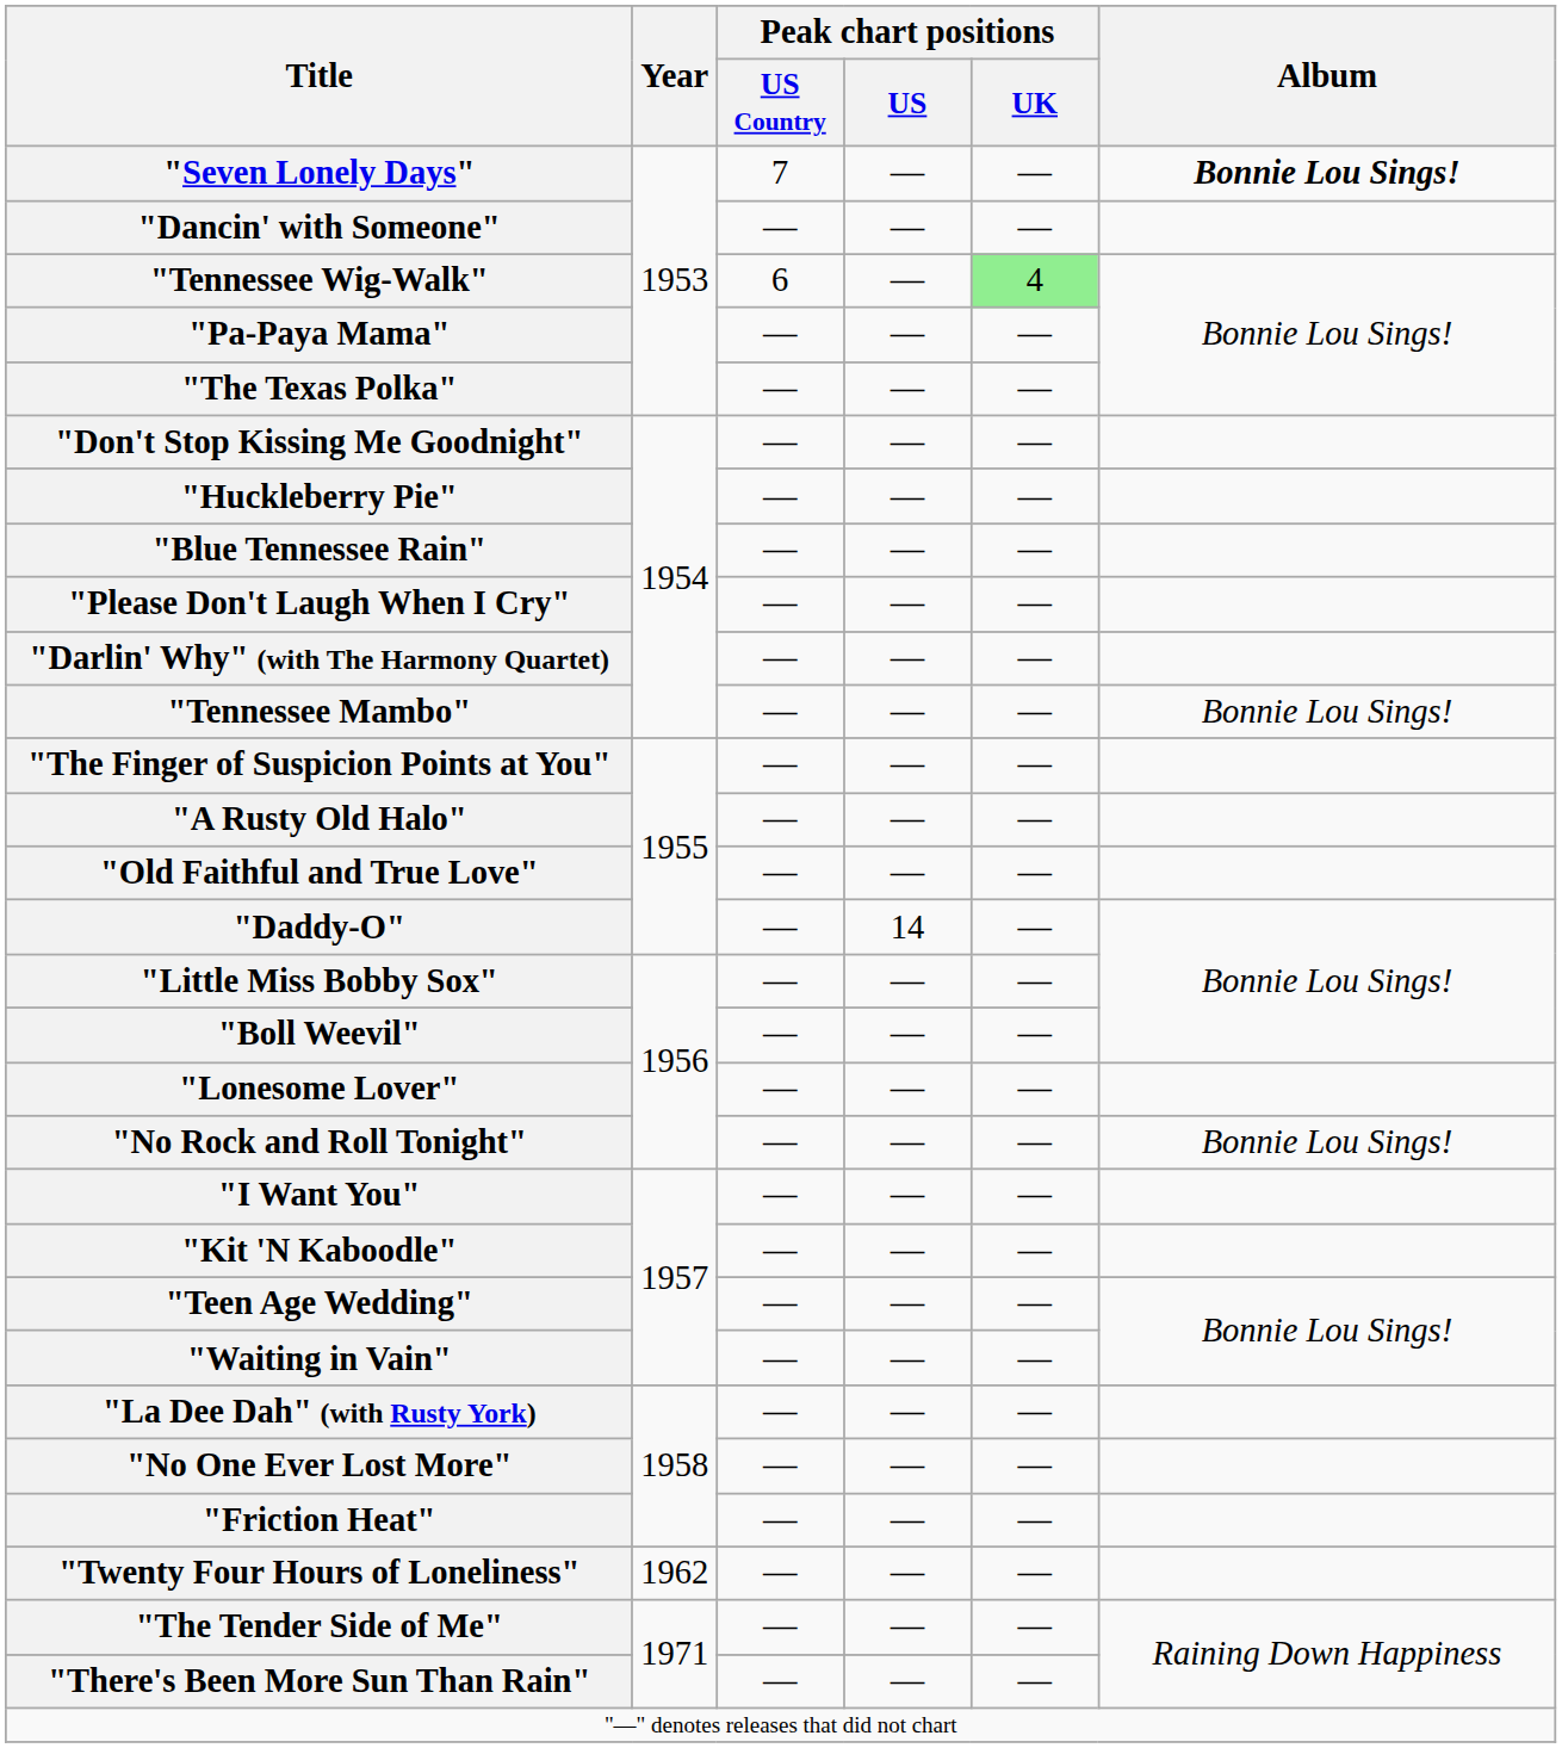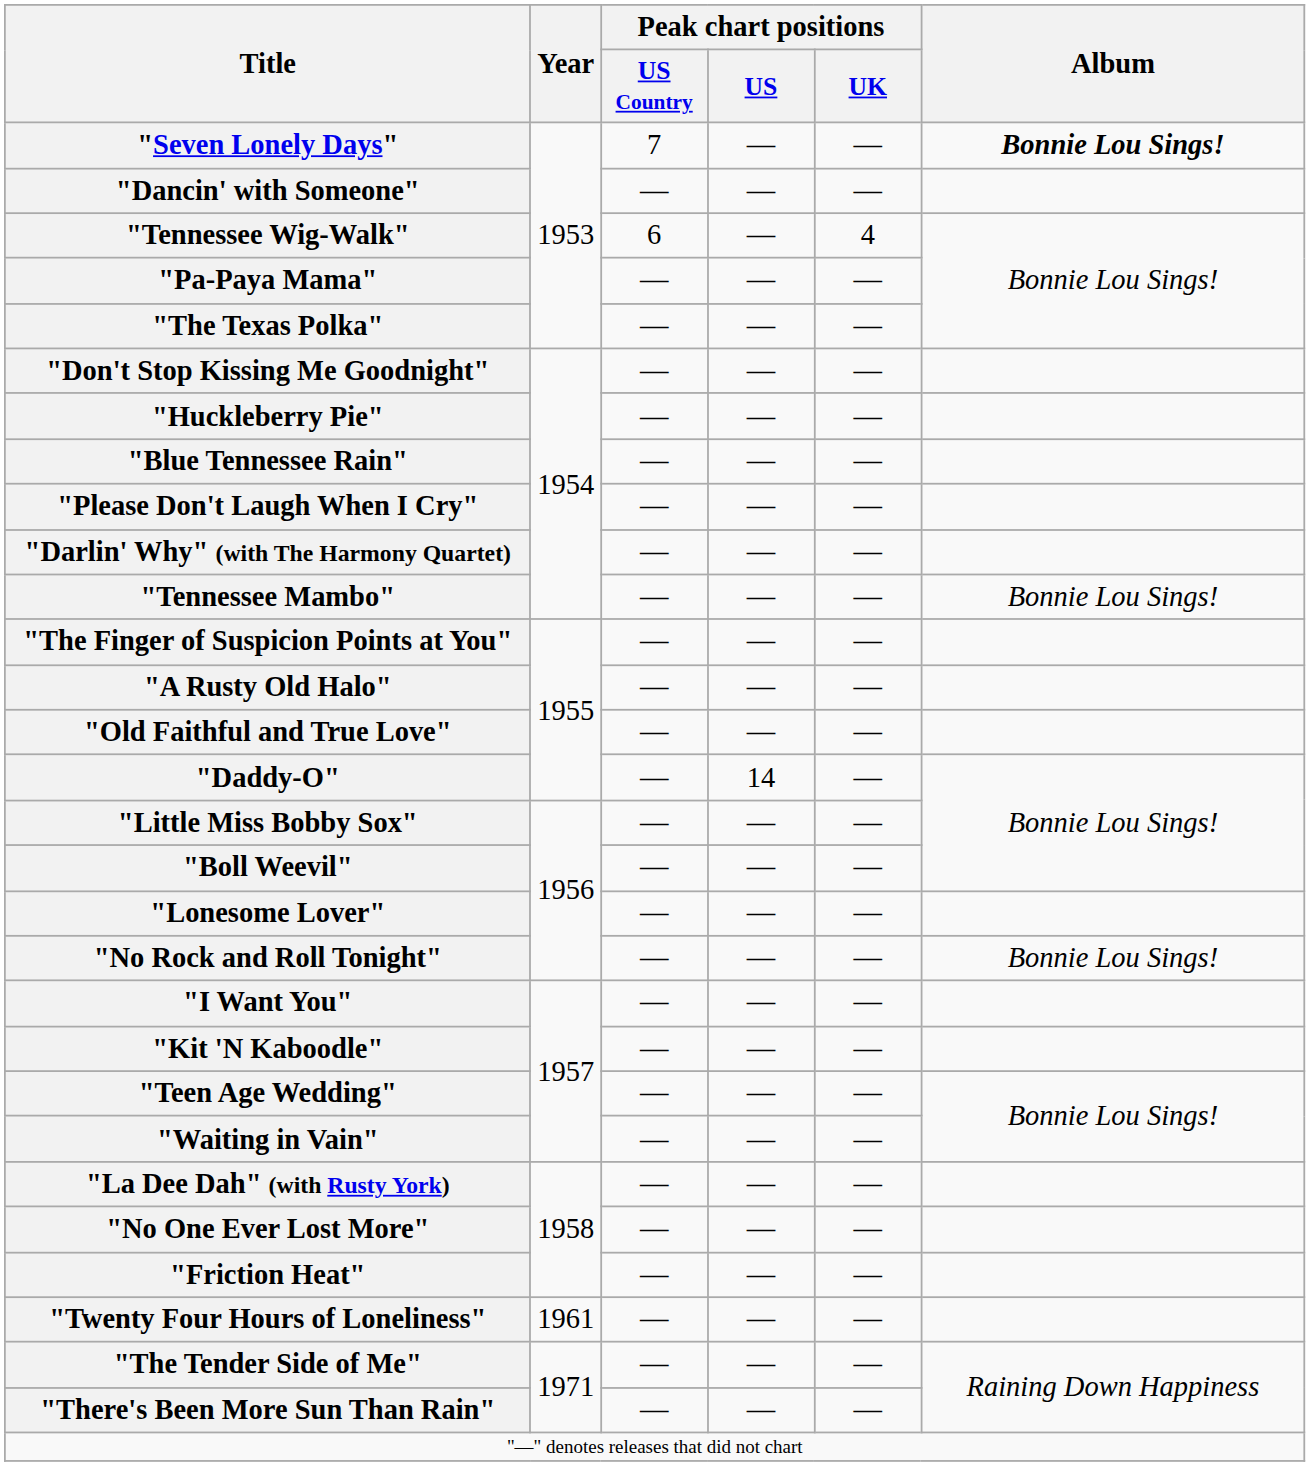 <table class="wikitable plainrowheaders" style="text-align:center;">
 <tr>
 <th scope="col" rowspan="2" style="width:18em;">Title</th>
 <th scope="col" rowspan="2">Year</th>
 <th scope="col" colspan="3">Peak chart positions</th>
 <th scope="col" rowspan="2" style="width:13em;">Album</th>
 </tr>
 <tr>
 <th scope="col" style="width:3.7em;font-size:90%;"><a href='#'>US<br><small>Country</small></a><br></th>
 <th scope="col" style="width:3.7em;font-size:90%;"><a href='#'>US</a><br></th>
 <th scope="col" style="width:3.7em;font-size:90%;"><a href='#'>UK</a><br></th>
 </tr>
 <tr>
 <th scope="row">"<a href='#'>Seven Lonely Days</a>"</th>
 <td rowspan="5">1953</td>
 <td>7</td>
 <td>—</td>
 <td>—</td>
 <td><strong><em>Bonnie Lou Sings!</em></strong></td>
 </tr>
 <tr>
 <th scope="row">"Dancin' with Someone"</th>
 <td>—</td>
 <td>—</td>
 <td>—</td>
 <td></td>
 </tr>
 <tr>
 <th scope="row">"Tennessee Wig-Walk"</th>
 <td>6</td>
 <td>—</td>
-<td style="background: lightgreen;">4</td>
+<td>4</td>
 <td rowspan="3"><em>Bonnie Lou Sings!</em></td>
 </tr>
 <tr>
 <th scope="row">"Pa-Paya Mama"</th>
 <td>—</td>
 <td>—</td>
 <td>—</td>
 </tr>
 <tr>
 <th scope="row">"The Texas Polka"</th>
 <td>—</td>
 <td>—</td>
 <td>—</td>
 </tr>
 <tr>
 <th scope="row">"Don't Stop Kissing Me Goodnight"</th>
 <td rowspan="6">1954</td>
 <td>—</td>
 <td>—</td>
 <td>—</td>
 <td></td>
 </tr>
 <tr>
 <th scope="row">"Huckleberry Pie"</th>
 <td>—</td>
 <td>—</td>
 <td>—</td>
 <td></td>
 </tr>
 <tr>
 <th scope="row">"Blue Tennessee Rain"</th>
 <td>—</td>
 <td>—</td>
 <td>—</td>
 <td></td>
 </tr>
 <tr>
 <th scope="row">"Please Don't Laugh When I Cry"</th>
 <td>—</td>
 <td>—</td>
 <td>—</td>
 <td></td>
 </tr>
 <tr>
 <th scope="row">"Darlin' Why" <small>(with The Harmony Quartet)</small></th>
 <td>—</td>
 <td>—</td>
 <td>—</td>
 <td></td>
 </tr>
 <tr>
 <th scope="row">"Tennessee Mambo"</th>
 <td>—</td>
 <td>—</td>
 <td>—</td>
 <td><em>Bonnie Lou Sings!</em></td>
 </tr>
 <tr>
 <th scope="row">"The Finger of Suspicion Points at You"</th>
 <td rowspan="4">1955</td>
 <td>—</td>
 <td>—</td>
 <td>—</td>
 <td></td>
 </tr>
 <tr>
 <th scope="row">"A Rusty Old Halo"</th>
 <td>—</td>
 <td>—</td>
 <td>—</td>
 <td></td>
 </tr>
 <tr>
 <th scope="row">"Old Faithful and True Love"</th>
 <td>—</td>
 <td>—</td>
 <td>—</td>
 <td></td>
 </tr>
 <tr>
 <th scope="row">"Daddy-O"</th>
 <td>—</td>
 <td>14</td>
 <td>—</td>
 <td rowspan="3"><em>Bonnie Lou Sings!</em></td>
 </tr>
 <tr>
 <th scope="row">"Little Miss Bobby Sox"</th>
 <td rowspan="4">1956</td>
 <td>—</td>
 <td>—</td>
 <td>—</td>
 </tr>
 <tr>
 <th scope="row">"Boll Weevil"</th>
 <td>—</td>
 <td>—</td>
 <td>—</td>
 </tr>
 <tr>
 <th scope="row">"Lonesome Lover"</th>
 <td>—</td>
 <td>—</td>
 <td>—</td>
 <td></td>
 </tr>
 <tr>
 <th scope="row">"No Rock and Roll Tonight"</th>
 <td>—</td>
 <td>—</td>
 <td>—</td>
 <td><em>Bonnie Lou Sings!</em></td>
 </tr>
 <tr>
 <th scope="row">"I Want You"</th>
 <td rowspan="4">1957</td>
 <td>—</td>
 <td>—</td>
 <td>—</td>
 <td></td>
 </tr>
 <tr>
 <th scope="row">"Kit 'N Kaboodle"</th>
 <td>—</td>
 <td>—</td>
 <td>—</td>
 <td></td>
 </tr>
 <tr>
 <th scope="row">"Teen Age Wedding"</th>
 <td>—</td>
 <td>—</td>
 <td>—</td>
 <td rowspan="2"><em>Bonnie Lou Sings!</em></td>
 </tr>
 <tr>
 <th scope="row">"Waiting in Vain"</th>
 <td>—</td>
 <td>—</td>
 <td>—</td>
 </tr>
 <tr>
 <th scope="row">"La Dee Dah" <small>(with <a href='#'>Rusty York</a>)</small></th>
 <td rowspan="3">1958</td>
 <td>—</td>
 <td>—</td>
 <td>—</td>
 <td></td>
 </tr>
 <tr>
 <th scope="row">"No One Ever Lost More"</th>
 <td>—</td>
 <td>—</td>
 <td>—</td>
 <td></td>
 </tr>
 <tr>
 <th scope="row">"Friction Heat"</th>
 <td>—</td>
 <td>—</td>
 <td>—</td>
 <td></td>
 </tr>
 <tr>
 <th scope="row">"Twenty Four Hours of Loneliness"</th>
-<td>1962</td>
+<td>1961</td>
 <td>—</td>
 <td>—</td>
 <td>—</td>
 <td></td>
 </tr>
 <tr>
 <th scope="row">"The Tender Side of Me"</th>
 <td rowspan="2">1971</td>
 <td>—</td>
 <td>—</td>
 <td>—</td>
 <td rowspan="2"><em>Raining Down Happiness</em></td>
 </tr>
 <tr>
 <th scope="row">"There's Been More Sun Than Rain"</th>
 <td>—</td>
 <td>—</td>
 <td>—</td>
 </tr>
 <tr>
 <td colspan="6" style="font-size:8pt">"—" denotes releases that did not chart</td>
 </tr>
 </table>
